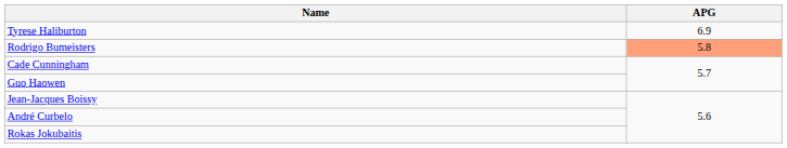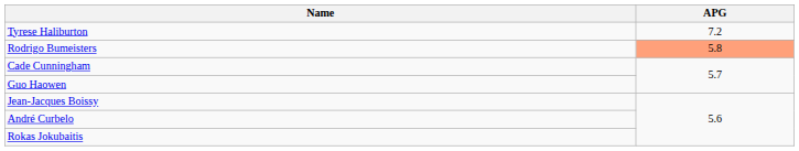 <table class=wikitable width="90%">
 <tr>
 <th width="80%">Name</th>
 <th width="20%">APG</th>
 </tr>
 <tr>
 <td> <a href='#'>Tyrese Haliburton</a></td>
-<td align=center>6.9</td>
+<td align=center>7.2</td>
 </tr>
 <tr>
 <td> <a href='#'>Rodrigo Bumeisters</a></td>
 <td align=center style="background: lightsalmon;">5.8</td>
 </tr>
 <tr>
 <td> <a href='#'>Cade Cunningham</a></td>
 <td align=center rowspan=2>5.7</td>
 </tr>
 <tr>
 <td> <a href='#'>Guo Haowen</a></td>
 </tr>
 <tr>
 <td> <a href='#'>Jean-Jacques Boissy</a></td>
 <td align=center rowspan=3>5.6</td>
 </tr>
 <tr>
 <td> <a href='#'>André Curbelo</a></td>
 </tr>
 <tr>
 <td> <a href='#'>Rokas Jokubaitis</a></td>
 </tr>
 </table>
